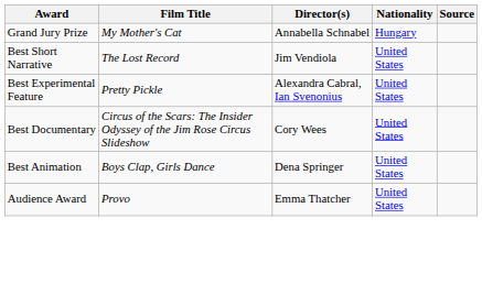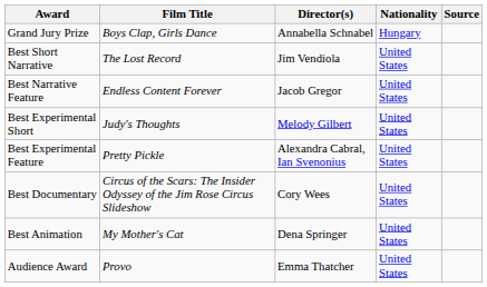 <table class="wikitable mw-collapsible mw-collapsed" style="max-width:40em;">
 <tr>
 <th><strong>Award</strong></th>
 <th><strong>Film Title</strong></th>
 <th><strong>Director(s)</strong></th>
 <th><strong>Nationality</strong></th>
 <th><strong>Source</strong></th>
 </tr>
 <tr>
 <td>Grand Jury Prize</td>
-<td><em>My Mother's Cat</em></td>
+<td><em>Boys Clap, Girls Dance</em></td>
 <td>Annabella Schnabel</td>
 <td><a href='#'>Hungary</a></td>
 <td></td>
 </tr>
 <tr>
 <td>Best Short Narrative</td>
 <td><em>The Lost Record</em></td>
 <td>Jim Vendiola</td>
+<td><a href='#'>United States</a></td>
+<td></td>
+</tr>
+<tr>
+<td>Best Narrative Feature</td>
+<td><em>Endless Content Forever</em></td>
+<td>Jacob Gregor</td>
+<td><a href='#'>United States</a></td>
+<td></td>
+</tr>
+<tr>
+<td>Best Experimental Short</td>
+<td><em>Judy's Thoughts</em></td>
+<td><a href='#'>Melody Gilbert</a></td>
 <td><a href='#'>United States</a></td>
 <td></td>
 </tr>
 <tr>
 <td>Best Experimental Feature</td>
 <td><em>Pretty Pickle</em></td>
 <td>Alexandra Cabral, <a href='#'>Ian Svenonius</a></td>
 <td><a href='#'>United States</a></td>
 <td></td>
 </tr>
 <tr>
 <td>Best Documentary</td>
 <td><em>Circus of the Scars: The Insider Odyssey of the Jim Rose Circus Slideshow</em></td>
 <td>Cory Wees</td>
 <td><a href='#'>United States</a></td>
 <td></td>
 </tr>
 <tr>
 <td>Best Animation</td>
-<td><em>Boys Clap, Girls Dance</em></td>
+<td><em>My Mother's Cat</em></td>
 <td>Dena Springer</td>
 <td><a href='#'>United States</a></td>
 <td></td>
 </tr>
 <tr>
 <td>Audience Award</td>
 <td><em>Provo</em></td>
 <td>Emma Thatcher</td>
 <td><a href='#'>United States</a></td>
 <td></td>
 </tr>
 </table>
